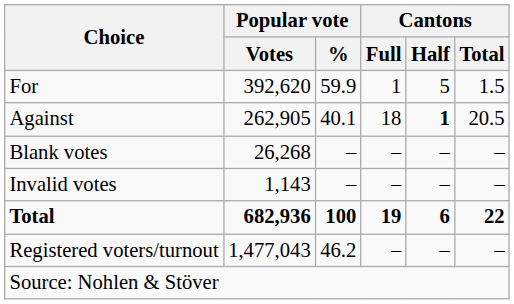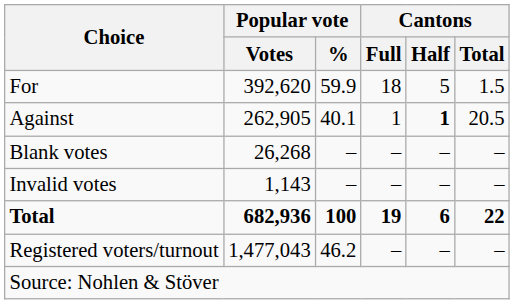 <table class=wikitable style=text-align:right>
 <tr>
 <th rowspan=2>Choice</th>
 <th colspan=2>Popular vote</th>
 <th colspan=3>Cantons</th>
 </tr>
 <tr>
 <th>Votes</th>
 <th>%</th>
 <th>Full</th>
 <th>Half</th>
 <th>Total</th>
 </tr>
 <tr>
 <td align=left>For</td>
 <td>392,620</td>
 <td>59.9</td>
-<td>1</td>
+<td>18</td>
 <td>5</td>
 <td>1.5</td>
 </tr>
 <tr>
 <td align=left>Against</td>
 <td>262,905</td>
 <td>40.1</td>
-<td>18</td>
+<td>1</td>
 <td><strong>1</strong></td>
 <td>20.5</td>
 </tr>
 <tr>
 <td align=left>Blank votes</td>
 <td>26,268</td>
 <td>–</td>
 <td>–</td>
 <td>–</td>
 <td>–</td>
 </tr>
 <tr>
 <td align=left>Invalid votes</td>
 <td>1,143</td>
 <td>–</td>
 <td>–</td>
 <td>–</td>
 <td>–</td>
 </tr>
 <tr>
 <td align=left><strong>Total</strong></td>
 <td><strong>682,936</strong></td>
 <td><strong>100</strong></td>
 <td><strong>19</strong></td>
 <td><strong>6</strong></td>
 <td><strong>22</strong></td>
 </tr>
 <tr>
 <td align=left>Registered voters/turnout</td>
 <td>1,477,043</td>
 <td>46.2</td>
 <td>–</td>
 <td>–</td>
 <td>–</td>
 </tr>
 <tr>
 <td align=left colspan=6>Source: Nohlen & Stöver</td>
 </tr>
 </table>
